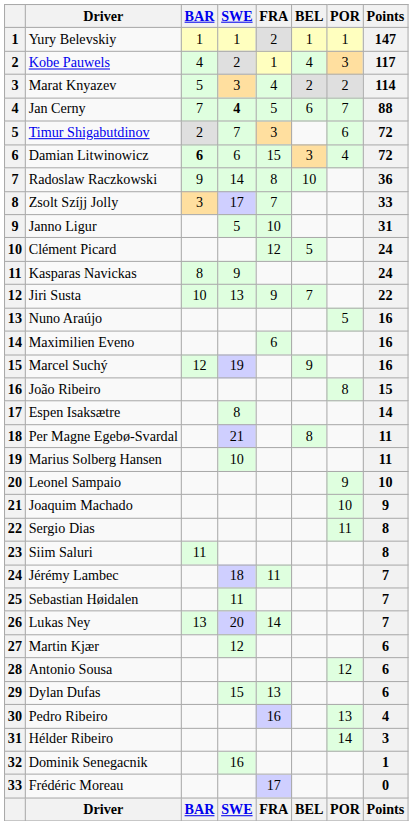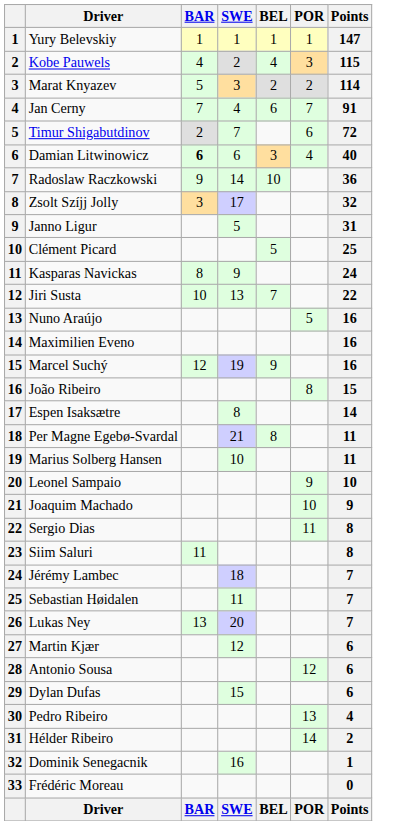 <table class="wikitable" style="font-size:85%; text-align:center;">
 <tr>
 <th></th>
 <th>Driver</th>
 <th><a href='#'>BAR</a><br></th>
 <th><a href='#'>SWE</a><br></th>
-<th>FRA<br></th>
 <th>BEL<br></th>
 <th>POR<br></th>
 <th>Points</th>
 </tr>
 <tr>
 <th>1</th>
 <td align=left> Yury Belevskiy</td>
 <td style="background:#ffffbf;">1</td>
 <td style="background:#ffffbf;">1</td>
-<td style="background:#dfdfdf;">2</td>
 <td style="background:#ffffbf;">1</td>
 <td style="background:#ffffbf;">1</td>
 <th>147</th>
 </tr>
 <tr>
 <th>2</th>
 <td align=left> <a href='#'>Kobe Pauwels</a></td>
 <td style="background:#dfffdf;">4</td>
 <td style="background:#dfdfdf;">2</td>
-<td style="background:#ffffbf;">1</td>
 <td style="background:#dfffdf;">4</td>
 <td style="background:#ffdf9f;">3</td>
-<th>117</th>
+<th>115</th>
 </tr>
 <tr>
 <th>3</th>
 <td align="left"> Marat Knyazev</td>
 <td style="background:#dfffdf;">5</td>
 <td style="background:#ffdf9f;">3</td>
-<td style="background:#dfffdf;">4</td>
 <td style="background:#dfdfdf;">2</td>
 <td style="background:#dfdfdf;">2</td>
 <th>114</th>
 </tr>
 <tr>
 <th>4</th>
 <td align="left"> Jan Cerny</td>
 <td style="background:#dfffdf;">7</td>
-<td style="background:#dfffdf;"><strong>4</strong></td>
-<td style="background:#dfffdf;">5</td>
+<td style="background:#dfffdf;">4</td>
 <td style="background:#dfffdf;">6</td>
 <td style="background:#dfffdf;">7</td>
-<th>88</th>
+<th>91</th>
 </tr>
 <tr>
 <th>5</th>
 <td align="left"> <a href='#'>Timur Shigabutdinov</a></td>
 <td style="background:#dfdfdf;">2</td>
 <td style="background:#dfffdf;">7</td>
-<td style="background:#ffdf9f;">3</td>
 <td></td>
 <td style="background:#dfffdf;">6</td>
 <th>72</th>
 </tr>
 <tr>
 <th>6</th>
 <td align="left"> Damian Litwinowicz</td>
 <td style="background:#dfffdf;"><strong>6</strong></td>
 <td style="background:#dfffdf;">6</td>
-<td style="background:#dfffdf;">15</td>
 <td style="background:#ffdf9f;">3</td>
 <td style="background:#dfffdf;">4</td>
-<th>72</th>
+<th>40</th>
 </tr>
 <tr>
 <th>7</th>
 <td align="left"> Radoslaw Raczkowski</td>
 <td style="background:#dfffdf;">9</td>
 <td style="background:#dfffdf;">14</td>
-<td style="background:#dfffdf;">8</td>
 <td style="background:#dfffdf;">10</td>
 <td></td>
 <th>36</th>
 </tr>
 <tr>
 <th>8</th>
 <td align="left"> Zsolt Szíjj Jolly</td>
 <td style="background:#ffdf9f;">3</td>
 <td style="background:#CFCFFF;">17</td>
-<td style="background:#dfffdf;">7</td>
 <td></td>
 <td></td>
-<th>33</th>
+<th>32</th>
 </tr>
 <tr>
 <th>9</th>
 <td align="left"> Janno Ligur</td>
 <td></td>
 <td style="background:#dfffdf;">5</td>
-<td style="background:#dfffdf;">10</td>
 <td></td>
 <td></td>
 <th>31</th>
 </tr>
 <tr>
 <th>10</th>
 <td align="left"> Clément Picard</td>
 <td></td>
 <td></td>
-<td style="background:#dfffdf;">12</td>
 <td style="background:#dfffdf;">5</td>
 <td></td>
-<th>24</th>
+<th>25</th>
 </tr>
 <tr>
 <th>11</th>
 <td align="left"> Kasparas Navickas</td>
 <td style="background:#dfffdf;">8</td>
 <td style="background:#dfffdf;">9</td>
-<td></td>
 <td></td>
 <td></td>
 <th>24</th>
 </tr>
 <tr>
 <th>12</th>
 <td align="left"> Jiri Susta</td>
 <td style="background:#dfffdf;">10</td>
 <td style="background:#dfffdf;">13</td>
-<td style="background:#dfffdf;">9</td>
 <td style="background:#dfffdf;">7</td>
 <td></td>
 <th>22</th>
 </tr>
 <tr>
 <th>13</th>
 <td align=left> Nuno Araújo</td>
-<td></td>
 <td></td>
 <td></td>
 <td></td>
 <td style="background:#dfffdf;">5</td>
 <th>16</th>
 </tr>
 <tr>
 <th>14</th>
 <td align="left"> Maximilien Eveno</td>
 <td></td>
 <td></td>
-<td style="background:#dfffdf;">6</td>
 <td></td>
 <td></td>
 <th>16</th>
 </tr>
 <tr>
 <th>15</th>
 <td align="left"> Marcel Suchý</td>
 <td style="background:#dfffdf;">12</td>
 <td style="background:#CFCFFF;">19</td>
-<td></td>
 <td style="background:#dfffdf;">9</td>
 <td></td>
 <th>16</th>
 </tr>
 <tr>
 <th>16</th>
 <td align=left> João Ribeiro</td>
-<td></td>
 <td></td>
 <td></td>
 <td></td>
 <td style="background:#dfffdf;">8</td>
 <th>15</th>
 </tr>
 <tr>
 <th>17</th>
 <td align="left"> Espen Isaksætre</td>
 <td></td>
 <td style="background:#dfffdf;">8</td>
 <td></td>
 <td></td>
-<td></td>
 <th>14</th>
 </tr>
 <tr>
 <th>18</th>
 <td align="left"> Per Magne Egebø-Svardal</td>
 <td></td>
 <td style="background:#CFCFFF;">21</td>
-<td></td>
 <td style="background:#dfffdf;">8</td>
 <td></td>
 <th>11</th>
 </tr>
 <tr>
 <th>19</th>
 <td align="left"> Marius Solberg Hansen</td>
 <td></td>
 <td style="background:#dfffdf;">10</td>
 <td></td>
 <td></td>
-<td></td>
 <th>11</th>
 </tr>
 <tr>
 <th>20</th>
 <td align=left> Leonel Sampaio</td>
-<td></td>
 <td></td>
 <td></td>
 <td></td>
 <td style="background:#dfffdf;">9</td>
 <th>10</th>
 </tr>
 <tr>
 <th>21</th>
 <td align=left> Joaquim Machado</td>
 <td></td>
 <td></td>
 <td></td>
-<td></td>
 <td style="background:#dfffdf;">10</td>
 <th>9</th>
 </tr>
 <tr>
 <th>22</th>
 <td align=left> Sergio Dias</td>
-<td></td>
 <td></td>
 <td></td>
 <td></td>
 <td style="background:#dfffdf;">11</td>
 <th>8</th>
 </tr>
 <tr>
 <th>23</th>
 <td align="left"> Siim Saluri</td>
 <td style="background:#dfffdf;">11</td>
 <td></td>
 <td></td>
 <td></td>
-<td></td>
 <th>8</th>
 </tr>
 <tr>
 <th>24</th>
 <td align="left"> Jérémy Lambec</td>
 <td></td>
 <td style="background:#CFCFFF;">18</td>
-<td style="background:#dfffdf;">11</td>
 <td></td>
 <td></td>
 <th>7</th>
 </tr>
 <tr>
 <th>25</th>
 <td align="left"> Sebastian Høidalen</td>
 <td></td>
 <td style="background:#dfffdf;">11</td>
 <td></td>
 <td></td>
-<td></td>
 <th>7</th>
 </tr>
 <tr>
 <th>26</th>
 <td align="left"> Lukas Ney</td>
 <td style="background:#dfffdf;">13</td>
 <td style="background:#CFCFFF;">20</td>
-<td style="background:#dfffdf;">14</td>
 <td></td>
 <td></td>
 <th>7</th>
 </tr>
 <tr>
 <th>27</th>
 <td align="left"> Martin Kjær</td>
 <td></td>
 <td style="background:#dfffdf;">12</td>
 <td></td>
 <td></td>
-<td></td>
 <th>6</th>
 </tr>
 <tr>
 <th>28</th>
 <td align=left> Antonio Sousa</td>
-<td></td>
 <td></td>
 <td></td>
 <td></td>
 <td style="background:#dfffdf;">12</td>
 <th>6</th>
 </tr>
 <tr>
 <th>29</th>
 <td align="left"> Dylan Dufas</td>
 <td></td>
 <td style="background:#dfffdf;">15</td>
-<td style="background:#dfffdf;">13</td>
 <td></td>
 <td></td>
 <th>6</th>
 </tr>
 <tr>
 <th>30</th>
 <td align=left> Pedro Ribeiro</td>
 <td></td>
 <td></td>
-<td style="background:#CFCFFF;">16</td>
 <td></td>
 <td style="background:#dfffdf;">13</td>
 <th>4</th>
 </tr>
 <tr>
 <th>31</th>
 <td align=left> Hélder Ribeiro</td>
 <td></td>
 <td></td>
 <td></td>
-<td></td>
 <td style="background:#dfffdf;">14</td>
-<th>3</th>
+<th>2</th>
 </tr>
 <tr>
 <th>32</th>
 <td align="left"> Dominik Senegacnik</td>
 <td></td>
 <td style="background:#dfffdf;">16</td>
-<td></td>
 <td></td>
 <td></td>
 <th>1</th>
 </tr>
 <tr>
 <th>33</th>
 <td align="left"> Frédéric Moreau</td>
 <td></td>
 <td></td>
-<td style="background:#CFCFFF;">17</td>
 <td></td>
 <td></td>
 <th>0</th>
 </tr>
 <tr>
 <th></th>
 <th>Driver</th>
 <th><a href='#'>BAR</a><br></th>
 <th><a href='#'>SWE</a><br></th>
-<th>FRA<br></th>
 <th>BEL<br></th>
 <th>POR<br></th>
 <th>Points</th>
 </tr>
 </table>
